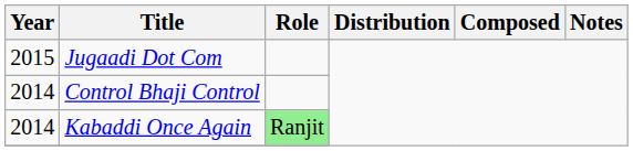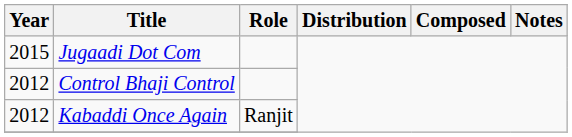 <table class="wikitable sortable">
 <tr>
 <th>Year</th>
 <th>Title</th>
 <th>Role</th>
 <th>Distribution</th>
 <th>Composed</th>
 <th>Notes</th>
 </tr>
 <tr>
 <td>2015</td>
 <td><em><a href='#'>Jugaadi Dot Com</a></em></td>
 <td></td>
 </tr>
 <tr>
-<td>2014</td>
+<td>2012</td>
 <td><em><a href='#'>Control Bhaji Control</a></em></td>
 <td></td>
 </tr>
 <tr>
-<td>2014</td>
+<td>2012</td>
 <td><em><a href='#'>Kabaddi Once Again</a></em></td>
-<td style="background: lightgreen;">Ranjit</td>
+<td>Ranjit</td>
 </tr>
 <tr>
 </tr>
 </table>
